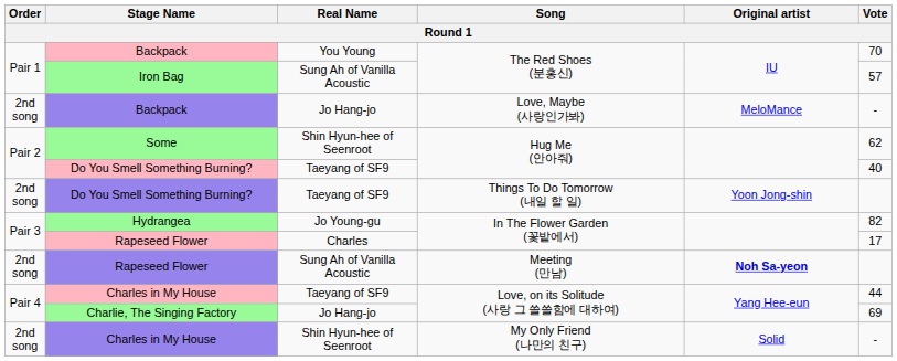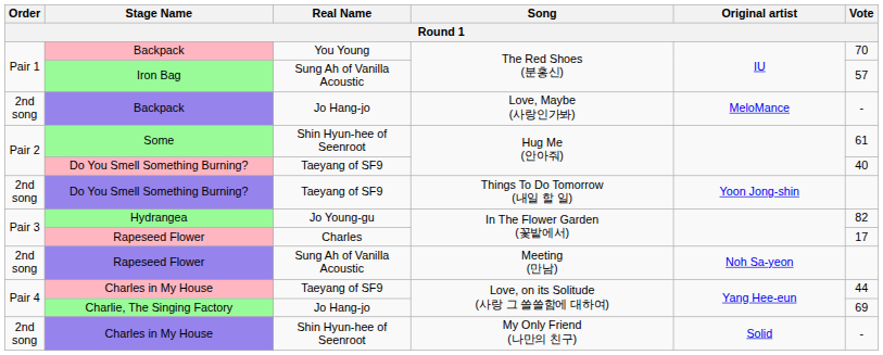 <table class="wikitable" style="text-align:center; width:95%;">
 <tr>
 <th style="width:1%;">Order</th>
 <th style="width:20%;">Stage Name</th>
 <th style="width:12%;">Real Name</th>
 <th style="width:23%;">Song</th>
 <th style="width:15%;">Original artist</th>
 <th style="width:1%;">Vote</th>
 </tr>
 <tr>
 <th colspan=6>Round 1</th>
 </tr>
 <tr>
 <td rowspan=2>Pair 1</td>
 <td bgcolor="lightpink">Backpack</td>
 <td>You Young</td>
 <td rowspan=2>The Red Shoes<br>(분홍신)</td>
 <td rowspan=2><a href='#'>IU</a></td>
 <td>70</td>
 </tr>
 <tr>
 <td bgcolor="palegreen">Iron Bag</td>
 <td>Sung Ah of Vanilla Acoustic</td>
 <td>57</td>
 </tr>
 <tr>
 <td>2nd song</td>
 <td bgcolor="#9683EC">Backpack</td>
 <td>Jo Hang-jo</td>
 <td>Love, Maybe<br>(사랑인가봐)</td>
 <td><a href='#'>MeloMance</a></td>
 <td>-</td>
 </tr>
 <tr>
 <td rowspan=2>Pair 2</td>
 <td bgcolor="palegreen">Some</td>
 <td>Shin Hyun-hee of Seenroot</td>
 <td rowspan=2>Hug Me<br>(안아줘)</td>
 <td rowspan=2></td>
-<td>62</td>
+<td>61</td>
 </tr>
 <tr>
 <td bgcolor="lightpink">Do You Smell Something Burning?</td>
 <td>Taeyang of SF9</td>
 <td>40</td>
 </tr>
 <tr>
 <td>2nd song</td>
 <td bgcolor="#9683EC">Do You Smell Something Burning?</td>
 <td>Taeyang of SF9</td>
 <td>Things To Do Tomorrow<br>(내일 할 일)</td>
 <td><a href='#'>Yoon Jong-shin</a></td>
 </tr>
 <tr>
 <td rowspan=2>Pair 3</td>
 <td bgcolor="palegreen">Hydrangea</td>
 <td>Jo Young-gu</td>
 <td rowspan=2>In The Flower Garden<br>(꽃밭에서)</td>
 <td rowspan=2></td>
 <td>82</td>
 </tr>
 <tr>
 <td bgcolor="lightpink">Rapeseed Flower</td>
 <td>Charles</td>
 <td>17</td>
 </tr>
 <tr>
 <td>2nd song</td>
 <td bgcolor="#9683EC">Rapeseed Flower</td>
 <td>Sung Ah of Vanilla Acoustic</td>
 <td>Meeting<br>(만남)</td>
-<td><strong><a href='#'>Noh Sa-yeon</a></strong></td>
+<td><a href='#'>Noh Sa-yeon</a></td>
 </tr>
 <tr>
 <td rowspan=2>Pair 4</td>
 <td bgcolor="lightpink">Charles in My House</td>
 <td>Taeyang of SF9</td>
 <td rowspan=2>Love, on its Solitude<br>(사랑 그 쓸쓸함에 대하여)</td>
 <td rowspan=2><a href='#'>Yang Hee-eun</a></td>
 <td>44</td>
 </tr>
 <tr>
 <td bgcolor="palegreen">Charlie, The Singing Factory</td>
 <td>Jo Hang-jo</td>
 <td>69</td>
 </tr>
 <tr>
 <td>2nd song</td>
 <td bgcolor="#9683EC">Charles in My House</td>
 <td>Shin Hyun-hee of Seenroot</td>
 <td>My Only Friend<br>(나만의 친구)</td>
 <td><a href='#'>Solid</a></td>
 <td>-</td>
 </tr>
 </table>
